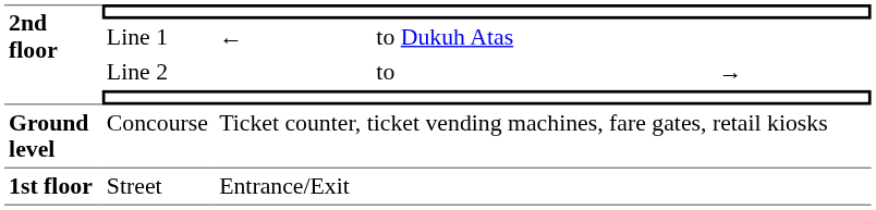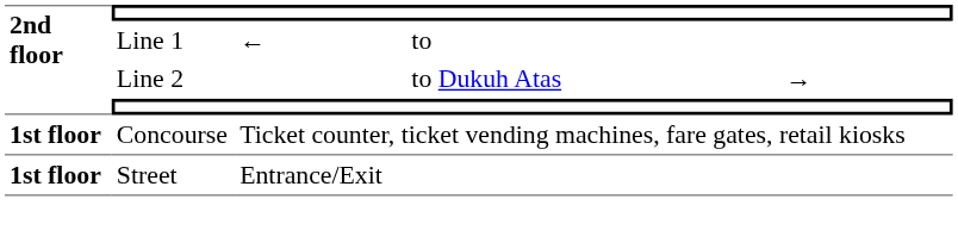 <table cellspacing="0" cellpadding="3" border="0">
 <tr>
 <td rowspan="4" width="60" valign="top" style="border-top:solid 1px gray;border-bottom:solid 1px gray;"><strong>2nd floor</strong></td>
 <td colspan="4" style="border-top:solid 2px black;border-right:solid 2px black;border-left:solid 2px black;border-bottom:solid 2px black;"><small></small></td>
 </tr>
 <tr>
 <td width="70">Line 1</td>
 <td width="100">← </td>
-<td valign="top"> to <a href='#'>Dukuh Atas</a></td>
+<td width="225" valign="top"> to </td>
 <td></td>
 </tr>
 <tr>
 <td>Line 2</td>
 <td></td>
-<td width="225" valign="top"> to </td>
+<td valign="top"> to <a href='#'>Dukuh Atas</a></td>
 <td width="100"> →</td>
 </tr>
 <tr>
 <td colspan="4" style="border:solid 2px black;"><small></small></td>
 </tr>
 <tr>
-<td valign="top" style="border-bottom:solid 1px gray;"><strong>Ground level</strong></td>
+<td valign="top" style="border-bottom:solid 1px gray;"><strong>1st floor</strong></td>
 <td valign="top" style="border-bottom:solid 1px gray;">Concourse</td>
 <td colspan="3" valign="top" style="border-bottom:solid 1px gray;">Ticket counter, ticket vending machines, fare gates, retail kiosks</td>
 </tr>
 <tr>
 <td valign="top" style="border-bottom:solid 1px gray;"><strong>1st floor</strong></td>
 <td valign="top" style="border-bottom:solid 1px gray;">Street</td>
 <td colspan="3" valign="top" style="border-bottom:solid 1px gray;">Entrance/Exit</td>
 </tr>
 </table>
